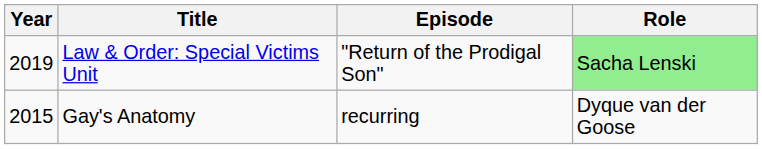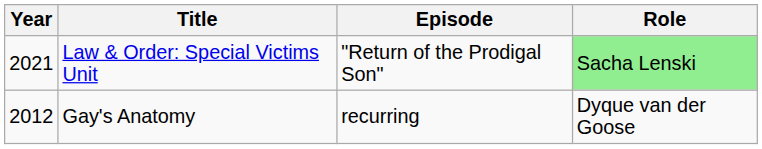 <table class="wikitable sortable">
 <tr>
 <th scope="col">Year</th>
 <th scope="col">Title</th>
 <th scope="col">Episode</th>
 <th scope="col">Role</th>
 </tr>
 <tr>
-<td>2019</td>
+<td>2021</td>
 <td><a href='#'>Law & Order: Special Victims Unit</a></td>
 <td>"Return of the Prodigal Son"</td>
 <td style="background: lightgreen;">Sacha Lenski</td>
 </tr>
 <tr>
-<td>2015</td>
+<td>2012</td>
 <td>Gay's Anatomy</td>
 <td>recurring</td>
 <td>Dyque van der Goose</td>
 </tr>
 </table>
